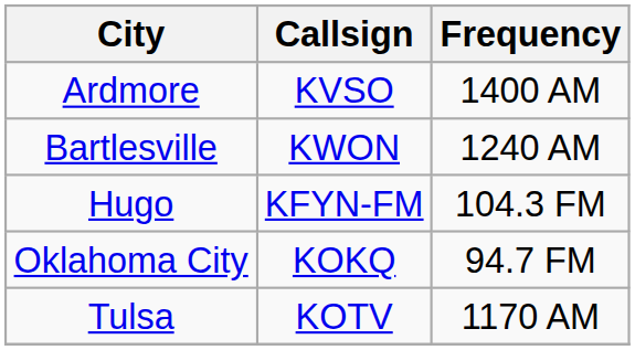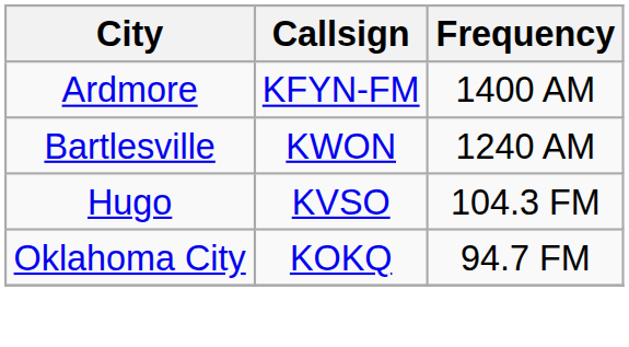 <table class="wikitable" style="font-size: 95%; text-align: center;">
 <tr>
 <th>City</th>
 <th>Callsign</th>
 <th>Frequency</th>
 </tr>
 <tr>
 <td><a href='#'>Ardmore</a></td>
-<td><a href='#'>KVSO</a></td>
+<td><a href='#'>KFYN-FM</a></td>
 <td>1400 AM</td>
 </tr>
 <tr>
 <td><a href='#'>Bartlesville</a></td>
 <td><a href='#'>KWON</a></td>
 <td>1240 AM</td>
 </tr>
 <tr>
 <td><a href='#'>Hugo</a></td>
-<td><a href='#'>KFYN-FM</a></td>
+<td><a href='#'>KVSO</a></td>
 <td>104.3 FM</td>
 </tr>
 <tr>
 <td><a href='#'>Oklahoma City</a></td>
 <td><a href='#'>KOKQ</a></td>
 <td>94.7 FM</td>
 </tr>
 <tr>
-<td><a href='#'>Tulsa</a></td>
-<td><a href='#'>KOTV</a></td>
-<td>1170 AM</td>
-</tr>
-<tr>
 </tr>
 </table>
